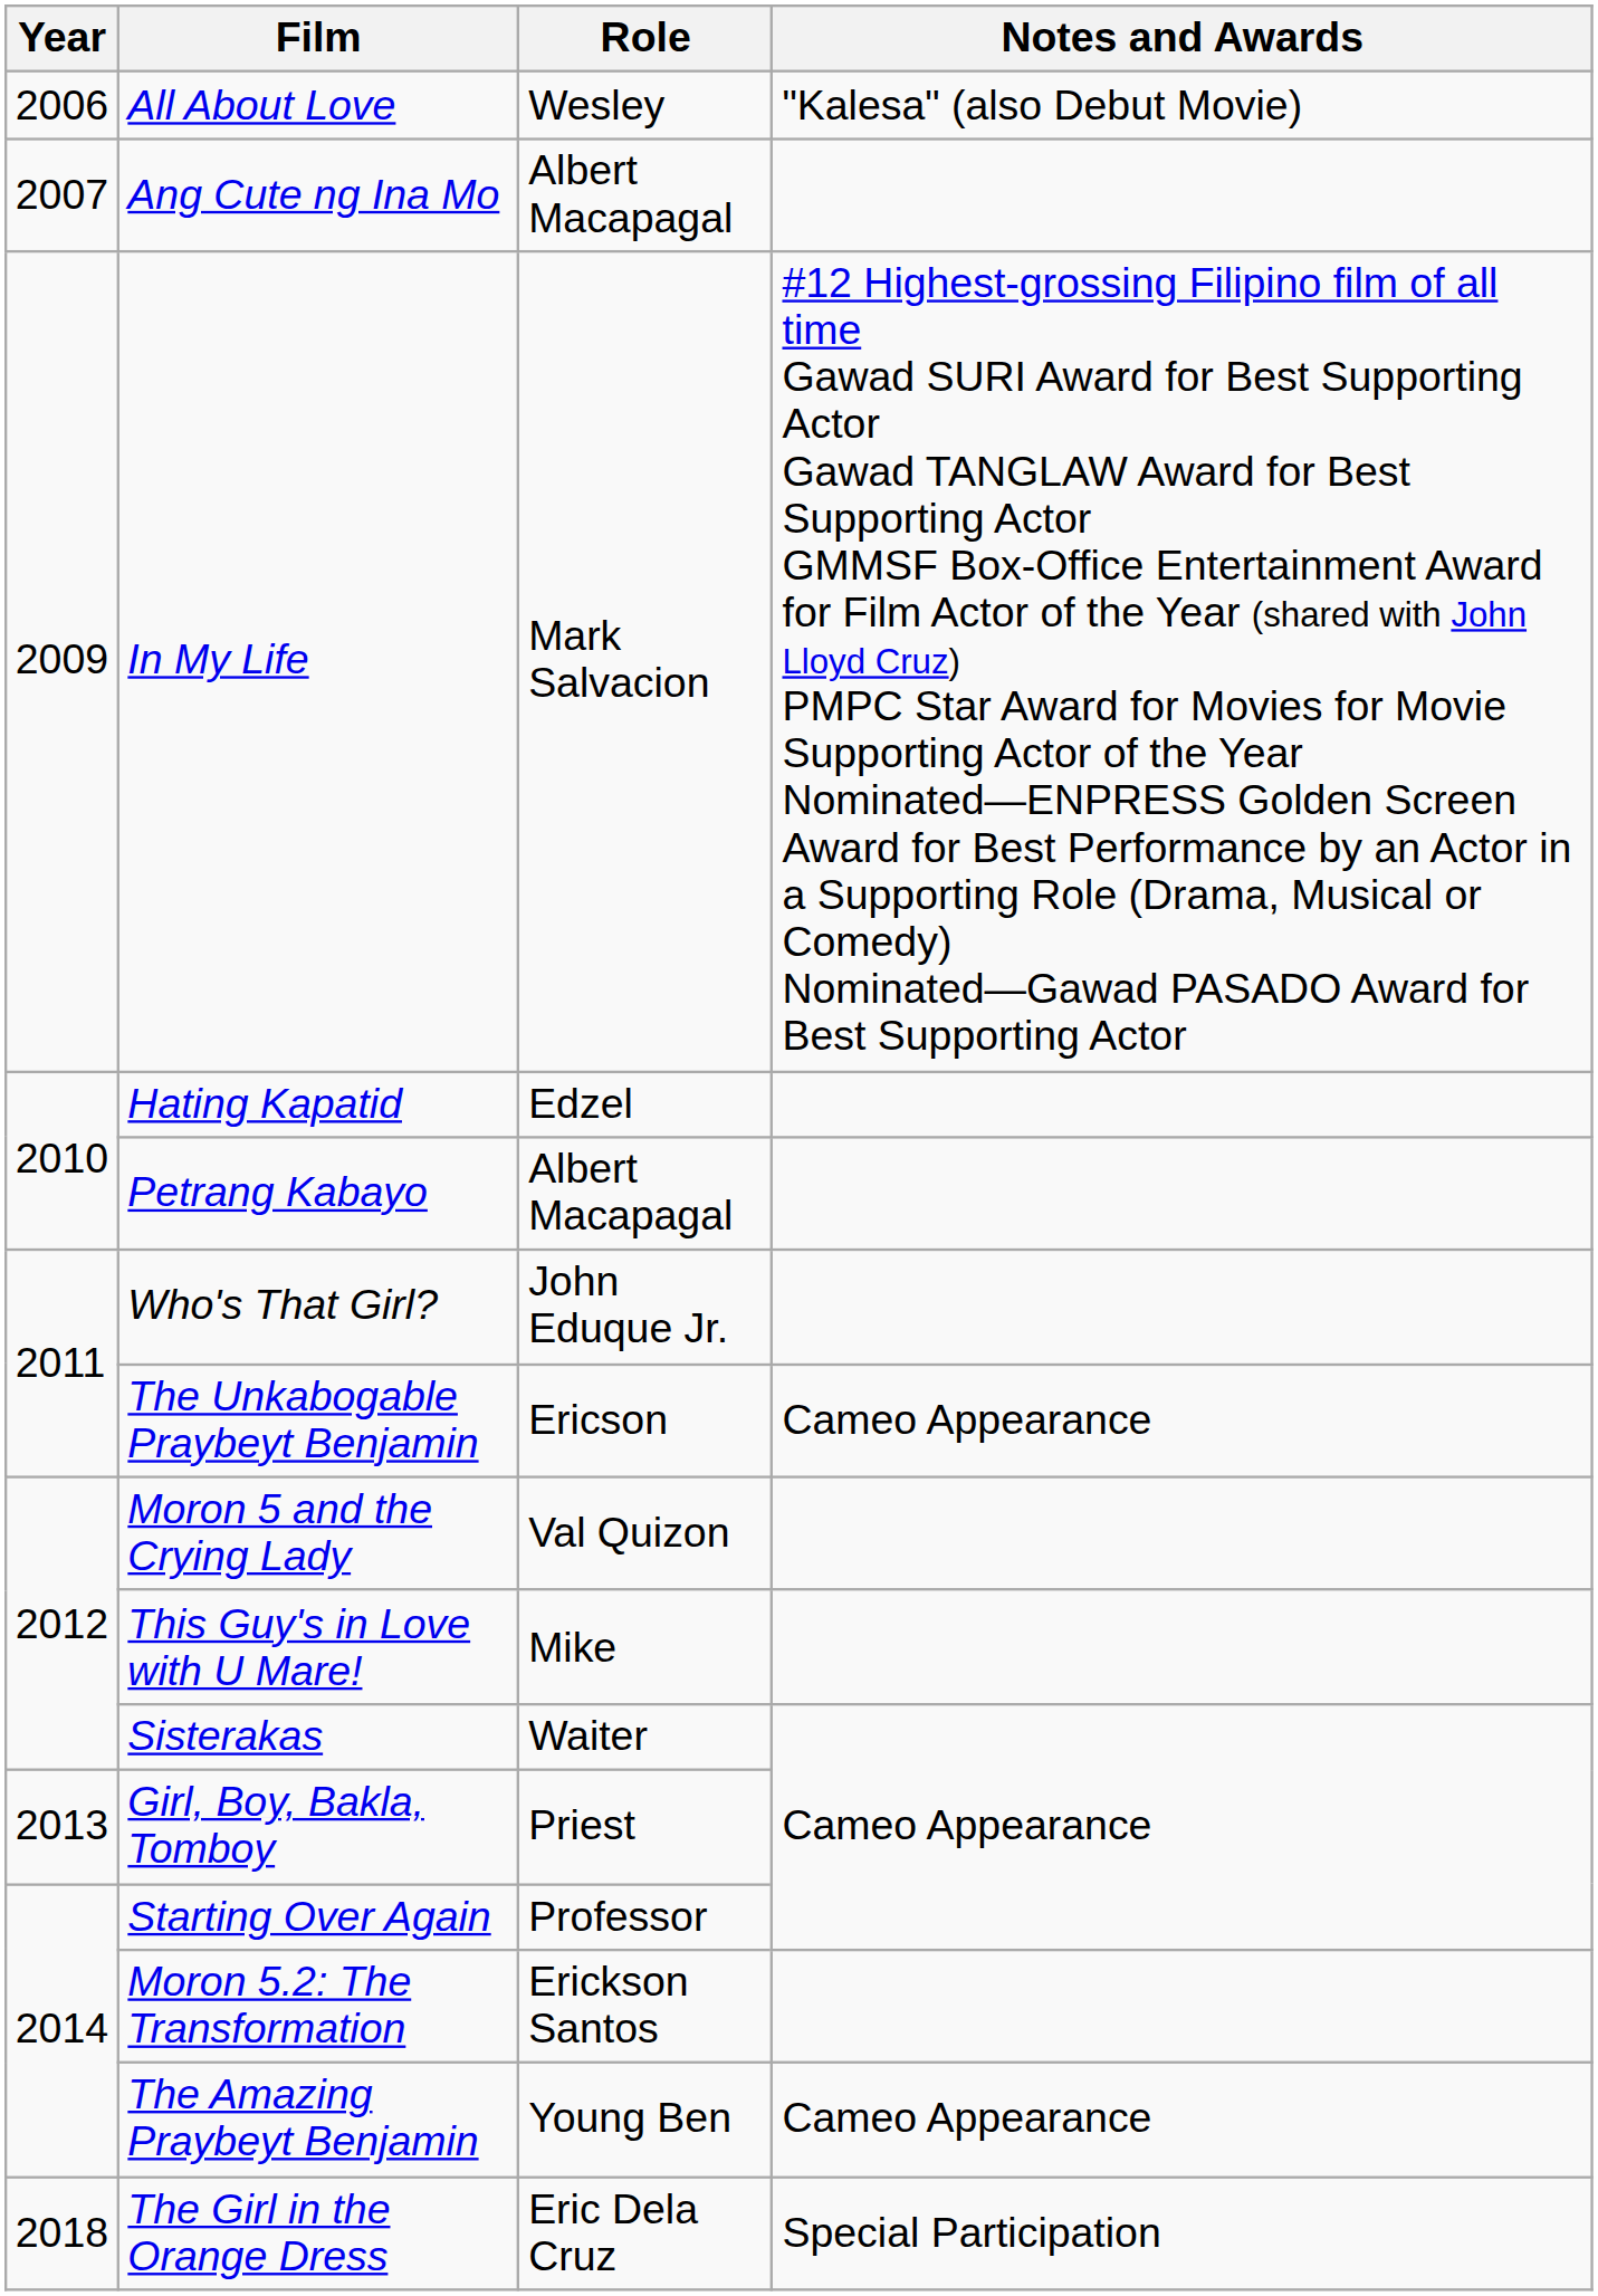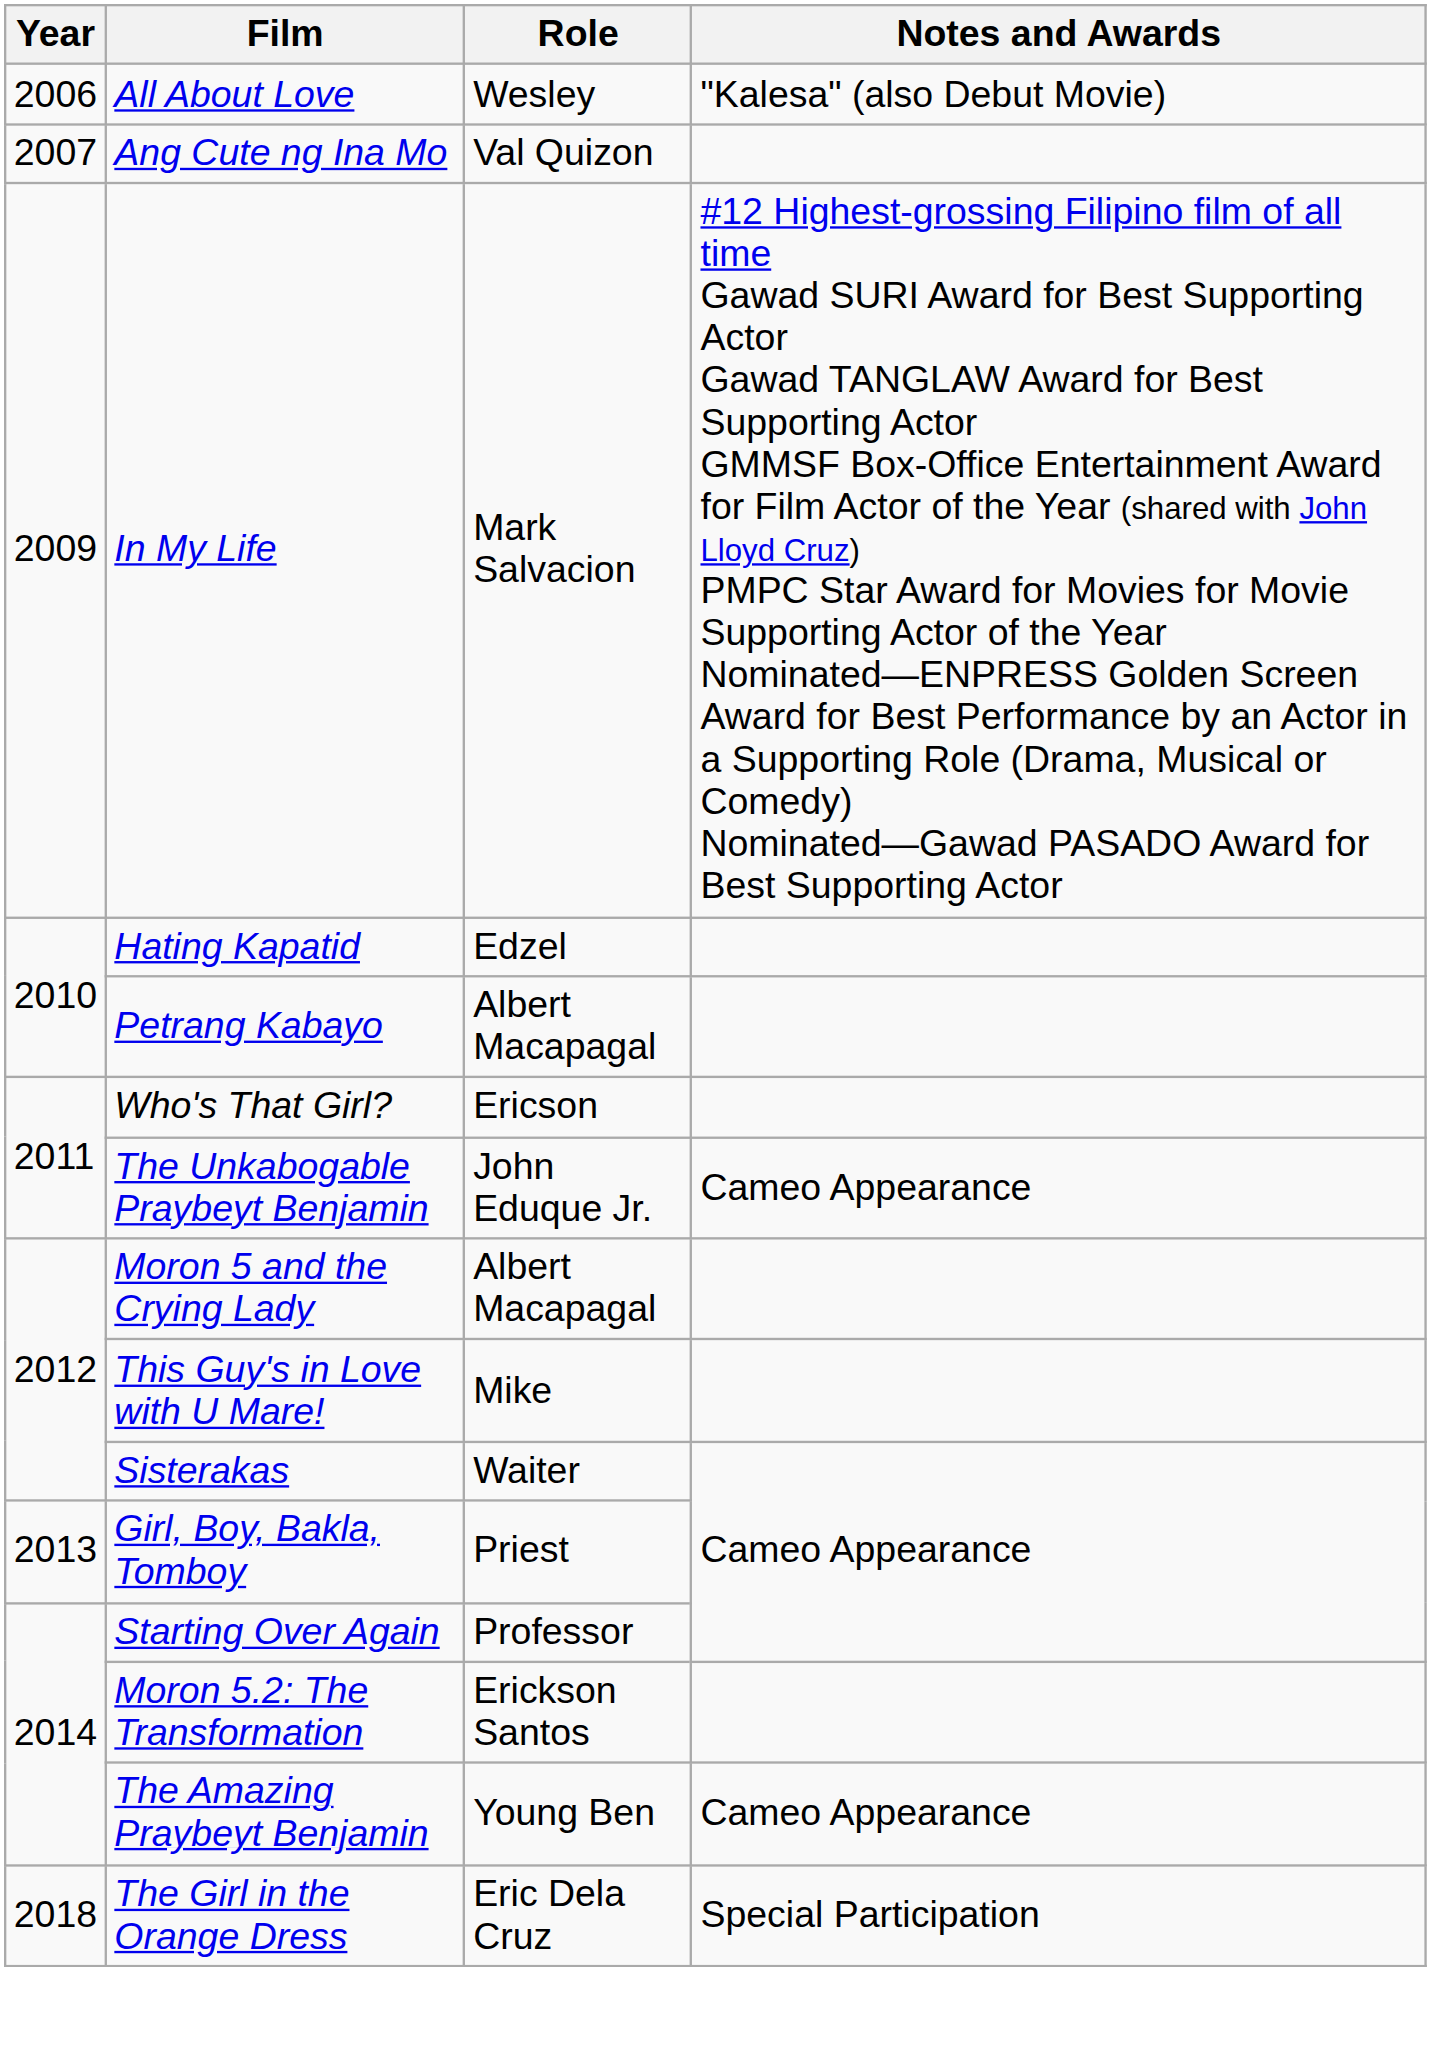 <table class="wikitable">
 <tr>
 <th>Year</th>
 <th>Film</th>
 <th>Role</th>
 <th class="unsortable">Notes and Awards</th>
 </tr>
 <tr>
 <td>2006</td>
 <td><em><a href='#'>All About Love</a></em></td>
 <td>Wesley</td>
 <td>"Kalesa" (also Debut Movie)</td>
 </tr>
 <tr>
 <td>2007</td>
 <td><em><a href='#'>Ang Cute ng Ina Mo</a></em></td>
-<td>Albert Macapagal</td>
+<td>Val Quizon</td>
 <td></td>
 </tr>
 <tr>
 <td>2009</td>
 <td><em><a href='#'>In My Life</a></em></td>
 <td>Mark Salvacion</td>
 <td><a href='#'>#12 Highest-grossing Filipino film of all time</a><br>Gawad SURI Award for Best Supporting Actor<br>Gawad TANGLAW Award for Best Supporting Actor<br>GMMSF Box-Office Entertainment Award for Film Actor of the Year <small>(shared with <a href='#'>John Lloyd Cruz</a>)</small><br>PMPC Star Award for Movies for Movie Supporting Actor of the Year<br>Nominated—ENPRESS Golden Screen Award for Best Performance by an Actor in a Supporting Role (Drama, Musical or Comedy)<br>Nominated—Gawad PASADO Award for Best Supporting Actor</td>
 </tr>
 <tr>
 <td rowspan="2">2010</td>
 <td><em><a href='#'>Hating Kapatid</a></em></td>
 <td>Edzel</td>
 <td></td>
 </tr>
 <tr>
 <td><em><a href='#'>Petrang Kabayo</a></em></td>
 <td>Albert Macapagal</td>
 <td></td>
 </tr>
 <tr>
 <td rowspan="2">2011</td>
 <td><em>Who's That Girl?</em></td>
-<td>John Eduque Jr.</td>
+<td>Ericson</td>
 <td></td>
 </tr>
 <tr>
 <td><em><a href='#'>The Unkabogable Praybeyt Benjamin</a></em></td>
-<td>Ericson</td>
+<td>John Eduque Jr.</td>
 <td>Cameo Appearance</td>
 </tr>
 <tr>
 <td rowspan="3">2012</td>
 <td><em><a href='#'>Moron 5 and the Crying Lady</a></em></td>
-<td>Val Quizon</td>
+<td>Albert Macapagal</td>
 <td></td>
 </tr>
 <tr>
 <td><em><a href='#'>This Guy's in Love with U Mare!</a></em></td>
 <td>Mike</td>
 <td></td>
 </tr>
 <tr>
 <td><em><a href='#'>Sisterakas</a></em></td>
 <td>Waiter</td>
 <td rowspan="3">Cameo Appearance</td>
 </tr>
 <tr>
 <td>2013</td>
 <td><em><a href='#'>Girl, Boy, Bakla, Tomboy</a></em></td>
 <td>Priest</td>
 </tr>
 <tr>
 <td rowspan="3">2014</td>
 <td><em><a href='#'>Starting Over Again</a></em></td>
 <td>Professor</td>
 </tr>
 <tr>
 <td><em><a href='#'>Moron 5.2: The Transformation</a></em></td>
 <td>Erickson Santos</td>
 <td></td>
 </tr>
 <tr>
 <td><em><a href='#'>The Amazing Praybeyt Benjamin</a></em></td>
 <td>Young Ben</td>
 <td>Cameo Appearance</td>
 </tr>
 <tr>
 <td>2018</td>
 <td><em><a href='#'>The Girl in the Orange Dress</a></em></td>
 <td>Eric Dela Cruz</td>
 <td>Special Participation</td>
 </tr>
 </table>
